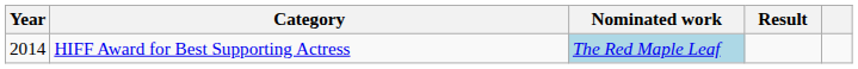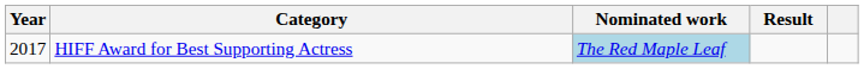 <table class="wikitable">
 <tr>
 <th>Year</th>
 <th width="450">Category</th>
 <th width="148">Nominated work</th>
 <th width="60">Result</th>
 <th width="20" class="unsortable"></th>
 </tr>
 <tr>
-<td>2014</td>
+<td>2017</td>
 <td><a href='#'>HIFF Award for Best Supporting Actress</a></td>
 <td style="background: lightblue;"><em><a href='#'>The Red Maple Leaf</a></em></td>
 <td></td>
 <td></td>
 </tr>
 </table>
